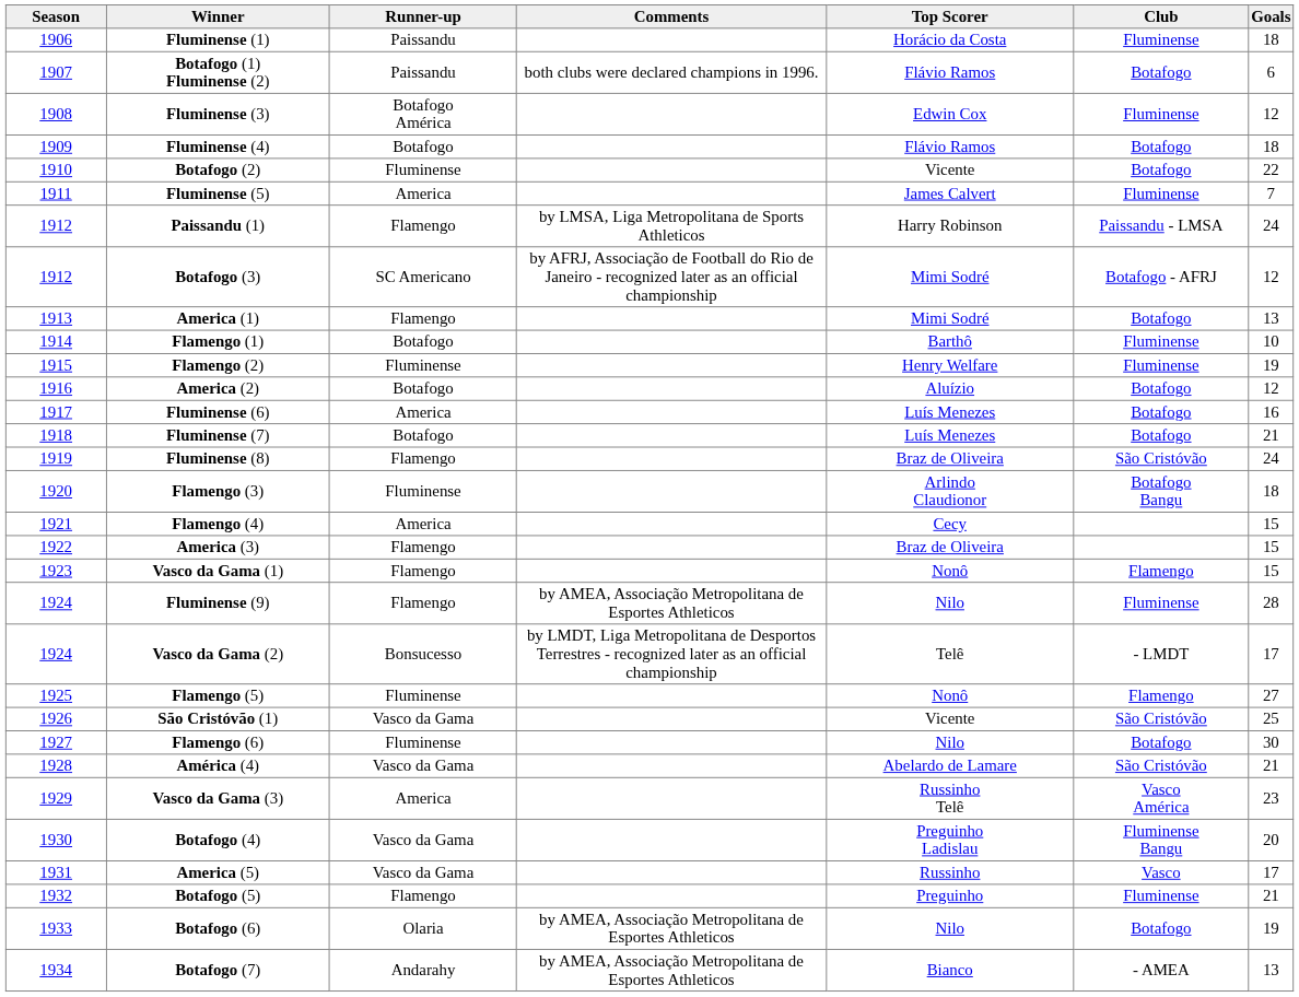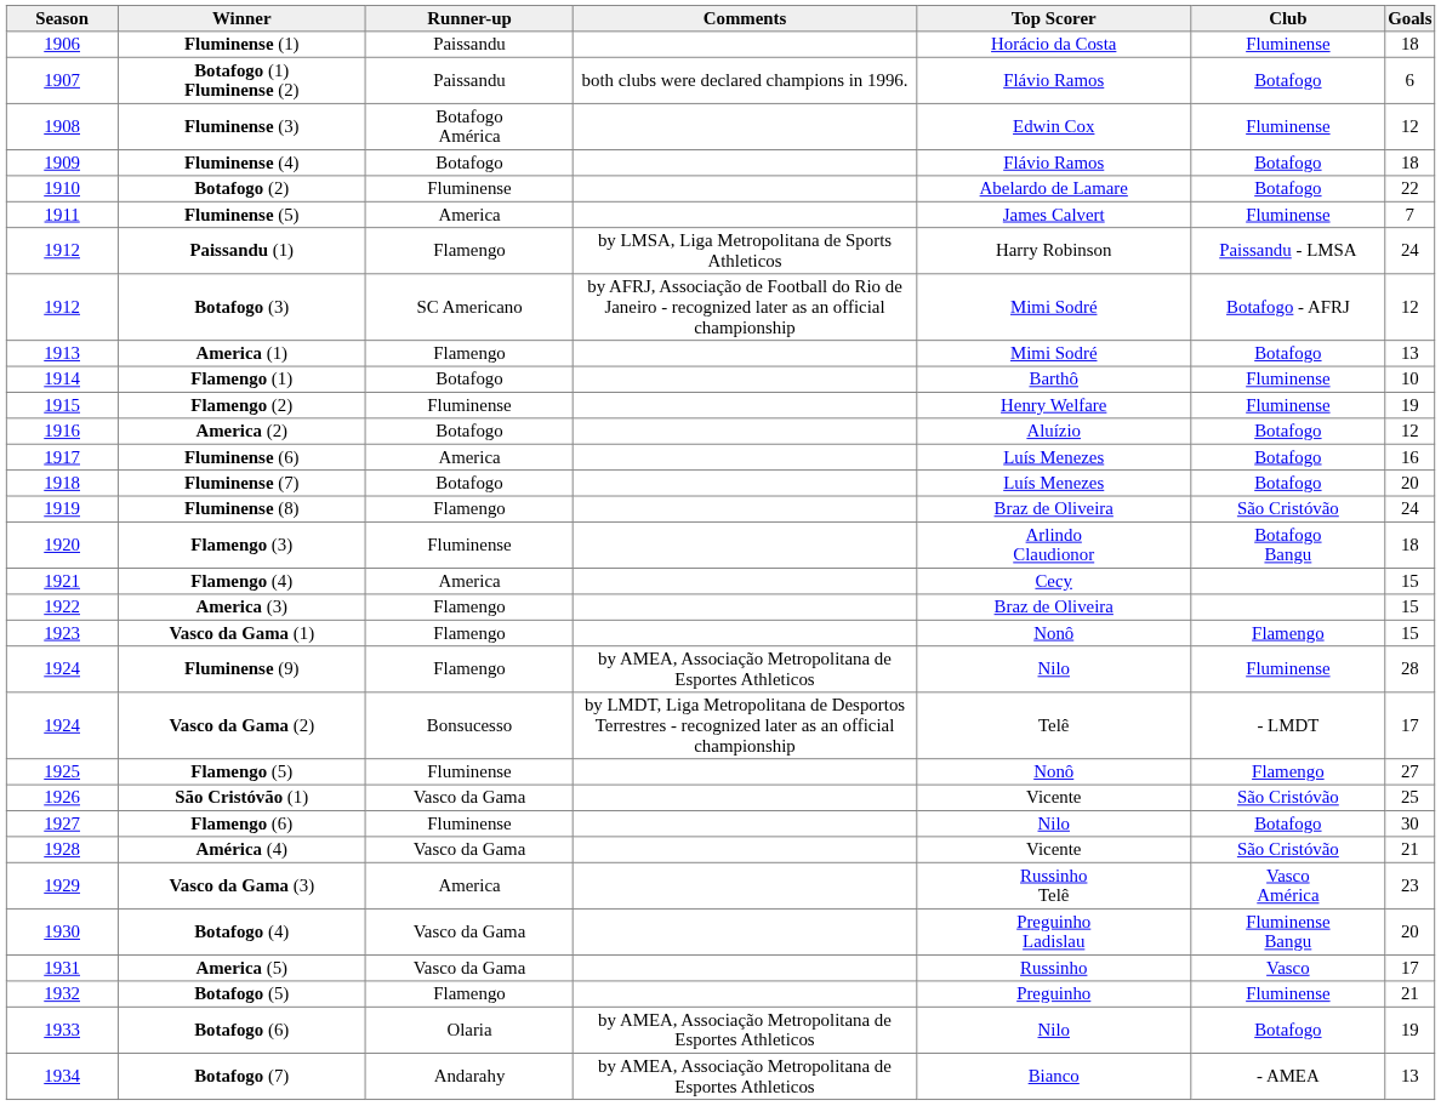 <table class="toccolours" border="1" cellpadding="2" style="border-collapse:collapse; text-align:center; width:80%; margin:2px; auto;">
 <tr style="background: #efefef;">
 <th style="width:8%;">Season</th>
 <th style="width:18%;">Winner</th>
 <th style="width:15%;">Runner-up</th>
 <th style="width:25%;">Comments</th>
 <th style="width:20%;">Top Scorer</th>
 <th style="width:25%;">Club</th>
 <th style="width:8%;">Goals</th>
 </tr>
 <tr>
 <td><a href='#'>1906</a></td>
 <td><strong>Fluminense</strong> (1)</td>
 <td>Paissandu</td>
 <td></td>
 <td><a href='#'>Horácio da Costa</a></td>
 <td><a href='#'>Fluminense</a></td>
 <td>18</td>
 </tr>
 <tr>
 <td><a href='#'>1907</a></td>
 <td><strong>Botafogo</strong> (1) <br><strong>Fluminense</strong> (2)</td>
 <td>Paissandu</td>
 <td>both clubs were declared champions in 1996.</td>
 <td><a href='#'>Flávio Ramos</a></td>
 <td><a href='#'>Botafogo</a></td>
 <td>6</td>
 </tr>
 <tr>
 <td><a href='#'>1908</a></td>
 <td><strong>Fluminense</strong> (3)</td>
 <td>Botafogo<br>América</td>
 <td></td>
 <td><a href='#'>Edwin Cox</a></td>
 <td><a href='#'>Fluminense</a></td>
 <td>12</td>
 </tr>
 <tr>
 <td><a href='#'>1909</a></td>
 <td><strong>Fluminense</strong> (4)</td>
 <td>Botafogo</td>
 <td></td>
 <td><a href='#'>Flávio Ramos</a></td>
 <td><a href='#'>Botafogo</a></td>
 <td>18</td>
 </tr>
 <tr>
 <td><a href='#'>1910</a></td>
 <td><strong>Botafogo</strong> (2)</td>
 <td>Fluminense</td>
 <td></td>
-<td>Vicente</td>
+<td><a href='#'>Abelardo de Lamare</a></td>
 <td><a href='#'>Botafogo</a></td>
 <td>22</td>
 </tr>
 <tr>
 <td><a href='#'>1911</a></td>
 <td><strong>Fluminense</strong> (5)</td>
 <td>America</td>
 <td></td>
 <td><a href='#'>James Calvert</a></td>
 <td><a href='#'>Fluminense</a></td>
 <td>7</td>
 </tr>
 <tr>
 <td><a href='#'>1912</a></td>
 <td><strong>Paissandu</strong> (1)</td>
 <td>Flamengo</td>
 <td>by LMSA, Liga Metropolitana de Sports Athleticos</td>
 <td>Harry Robinson</td>
 <td><a href='#'>Paissandu</a> - LMSA</td>
 <td>24</td>
 </tr>
 <tr>
 <td><a href='#'>1912</a></td>
 <td><strong>Botafogo</strong> (3)</td>
 <td>SC Americano</td>
 <td>by AFRJ, Associação de Football do Rio de Janeiro - recognized later as an official championship</td>
 <td><a href='#'>Mimi Sodré</a></td>
 <td><a href='#'>Botafogo</a> - AFRJ</td>
 <td>12</td>
 </tr>
 <tr>
 <td><a href='#'>1913</a></td>
 <td><strong>America</strong> (1)</td>
 <td>Flamengo</td>
 <td></td>
 <td><a href='#'>Mimi Sodré</a></td>
 <td><a href='#'>Botafogo</a></td>
 <td>13</td>
 </tr>
 <tr>
 <td><a href='#'>1914</a></td>
 <td><strong>Flamengo</strong> (1)</td>
 <td>Botafogo</td>
 <td></td>
 <td><a href='#'>Barthô</a></td>
 <td><a href='#'>Fluminense</a></td>
 <td>10</td>
 </tr>
 <tr>
 <td><a href='#'>1915</a></td>
 <td><strong>Flamengo</strong> (2)</td>
 <td>Fluminense</td>
 <td></td>
 <td><a href='#'>Henry Welfare</a></td>
 <td><a href='#'>Fluminense</a></td>
 <td>19</td>
 </tr>
 <tr>
 <td><a href='#'>1916</a></td>
 <td><strong>America</strong> (2)</td>
 <td>Botafogo</td>
 <td></td>
 <td><a href='#'>Aluízio</a></td>
 <td><a href='#'>Botafogo</a></td>
 <td>12</td>
 </tr>
 <tr>
 <td><a href='#'>1917</a></td>
 <td><strong>Fluminense</strong> (6)</td>
 <td>America</td>
 <td></td>
 <td><a href='#'>Luís Menezes</a></td>
 <td><a href='#'>Botafogo</a></td>
 <td>16</td>
 </tr>
 <tr>
 <td><a href='#'>1918</a></td>
 <td><strong>Fluminense</strong> (7)</td>
 <td>Botafogo</td>
 <td></td>
 <td><a href='#'>Luís Menezes</a></td>
 <td><a href='#'>Botafogo</a></td>
-<td>21</td>
+<td>20</td>
 </tr>
 <tr>
 <td><a href='#'>1919</a></td>
 <td><strong>Fluminense</strong> (8)</td>
 <td>Flamengo</td>
 <td></td>
 <td><a href='#'>Braz de Oliveira</a></td>
 <td><a href='#'>São Cristóvão</a></td>
 <td>24</td>
 </tr>
 <tr>
 <td><a href='#'>1920</a></td>
 <td><strong>Flamengo</strong> (3)</td>
 <td>Fluminense</td>
 <td></td>
 <td><a href='#'>Arlindo</a><br><a href='#'>Claudionor</a></td>
 <td><a href='#'>Botafogo</a><br><a href='#'>Bangu</a></td>
 <td>18</td>
 </tr>
 <tr>
 <td><a href='#'>1921</a></td>
 <td><strong>Flamengo</strong> (4)</td>
 <td>America</td>
 <td></td>
 <td><a href='#'>Cecy</a></td>
 <td></td>
 <td>15</td>
 </tr>
 <tr>
 <td><a href='#'>1922</a></td>
 <td><strong>America</strong> (3)</td>
 <td>Flamengo</td>
 <td></td>
 <td><a href='#'>Braz de Oliveira</a></td>
 <td></td>
 <td>15</td>
 </tr>
 <tr>
 <td><a href='#'>1923</a></td>
 <td><strong>Vasco da Gama</strong> (1)</td>
 <td>Flamengo</td>
 <td></td>
 <td><a href='#'>Nonô</a></td>
 <td><a href='#'>Flamengo</a></td>
 <td>15</td>
 </tr>
 <tr>
 <td><a href='#'>1924</a></td>
 <td><strong>Fluminense</strong> (9)</td>
 <td>Flamengo</td>
 <td>by AMEA, Associação Metropolitana de Esportes Athleticos</td>
 <td><a href='#'>Nilo</a></td>
 <td><a href='#'>Fluminense</a></td>
 <td>28</td>
 </tr>
 <tr>
 <td><a href='#'>1924</a></td>
 <td><strong>Vasco da Gama</strong> (2)</td>
 <td>Bonsucesso</td>
 <td>by LMDT, Liga Metropolitana de Desportos Terrestres - recognized later as an official championship</td>
 <td>Telê</td>
 <td> - LMDT</td>
 <td>17</td>
 </tr>
 <tr>
 <td><a href='#'>1925</a></td>
 <td><strong>Flamengo</strong> (5)</td>
 <td>Fluminense</td>
 <td></td>
 <td><a href='#'>Nonô</a></td>
 <td><a href='#'>Flamengo</a></td>
 <td>27</td>
 </tr>
 <tr>
 <td><a href='#'>1926</a></td>
 <td><strong>São Cristóvão</strong> (1)</td>
 <td>Vasco da Gama</td>
 <td></td>
 <td>Vicente</td>
 <td><a href='#'>São Cristóvão</a></td>
 <td>25</td>
 </tr>
 <tr>
 <td><a href='#'>1927</a></td>
 <td><strong>Flamengo</strong> (6)</td>
 <td>Fluminense</td>
 <td></td>
 <td><a href='#'>Nilo</a></td>
 <td><a href='#'>Botafogo</a></td>
 <td>30</td>
 </tr>
 <tr>
 <td><a href='#'>1928</a></td>
 <td><strong>América</strong> (4)</td>
 <td>Vasco da Gama</td>
 <td></td>
-<td><a href='#'>Abelardo de Lamare</a></td>
+<td>Vicente</td>
 <td><a href='#'>São Cristóvão</a></td>
 <td>21</td>
 </tr>
 <tr>
 <td><a href='#'>1929</a></td>
 <td><strong>Vasco da Gama</strong> (3)</td>
 <td>America</td>
 <td></td>
 <td><a href='#'>Russinho</a><br>Telê</td>
 <td><a href='#'>Vasco</a><br><a href='#'>América</a></td>
 <td>23</td>
 </tr>
 <tr>
 <td><a href='#'>1930</a></td>
 <td><strong>Botafogo</strong> (4)</td>
 <td>Vasco da Gama</td>
 <td></td>
 <td><a href='#'>Preguinho</a><br><a href='#'>Ladislau</a></td>
 <td><a href='#'>Fluminense</a><br> <a href='#'>Bangu</a></td>
 <td>20</td>
 </tr>
 <tr>
 <td><a href='#'>1931</a></td>
 <td><strong>America</strong> (5)</td>
 <td>Vasco da Gama</td>
 <td></td>
 <td><a href='#'>Russinho</a></td>
 <td><a href='#'>Vasco</a></td>
 <td>17</td>
 </tr>
 <tr>
 <td><a href='#'>1932</a></td>
 <td><strong>Botafogo</strong> (5)</td>
 <td>Flamengo</td>
 <td></td>
 <td><a href='#'>Preguinho</a></td>
 <td><a href='#'>Fluminense</a></td>
 <td>21</td>
 </tr>
 <tr>
 <td><a href='#'>1933</a></td>
 <td><strong>Botafogo</strong> (6)</td>
 <td>Olaria</td>
 <td>by AMEA, Associação Metropolitana de Esportes Athleticos</td>
 <td><a href='#'>Nilo</a></td>
 <td><a href='#'>Botafogo</a></td>
 <td>19</td>
 </tr>
 <tr>
 <td><a href='#'>1934</a></td>
 <td><strong>Botafogo</strong> (7)</td>
 <td>Andarahy</td>
 <td>by AMEA, Associação Metropolitana de Esportes Athleticos</td>
 <td><a href='#'>Bianco</a></td>
 <td> - AMEA</td>
 <td>13</td>
 </tr>
 </table>
